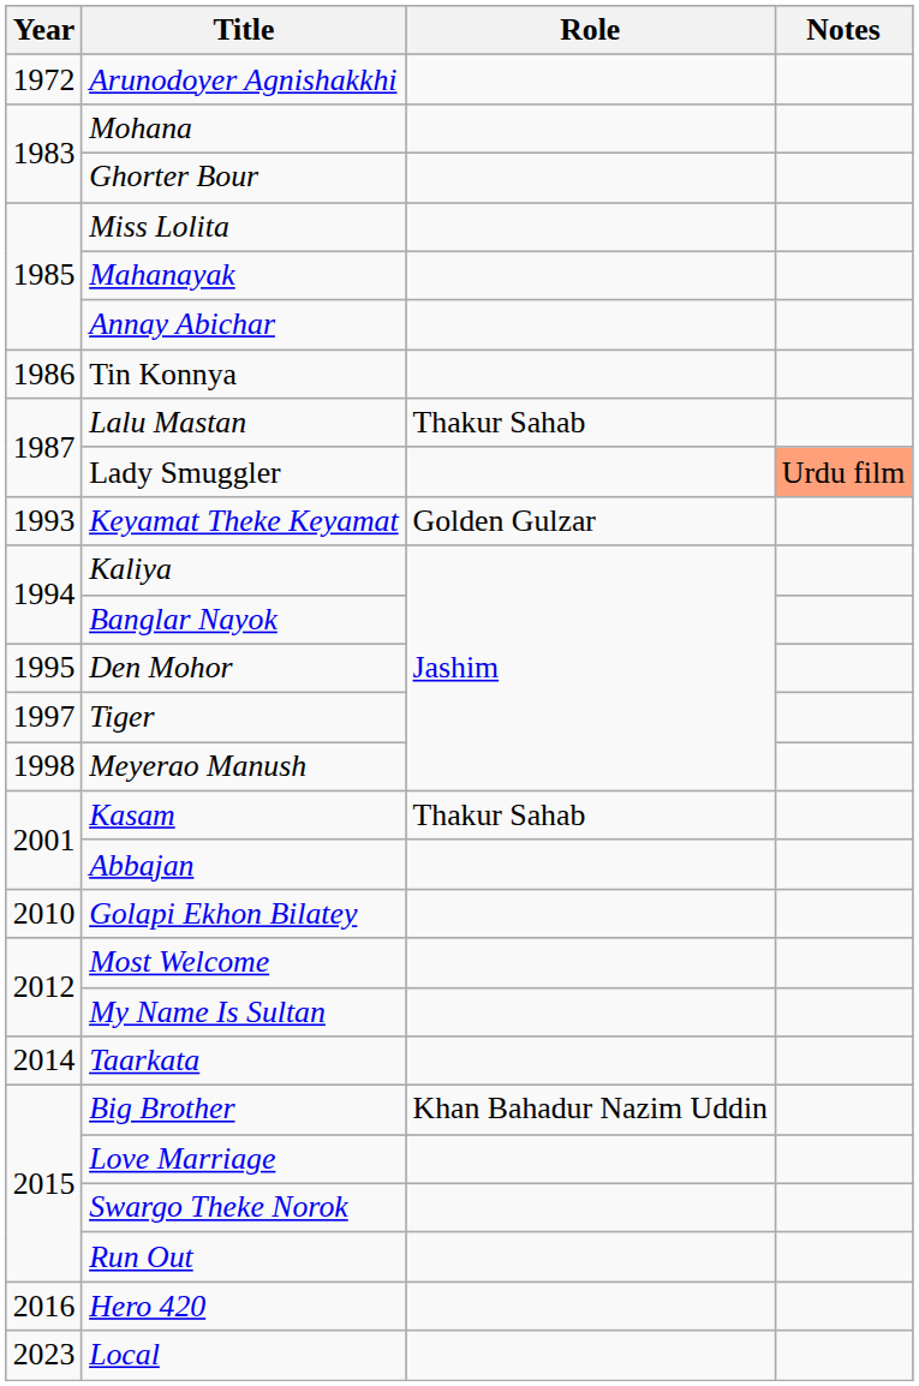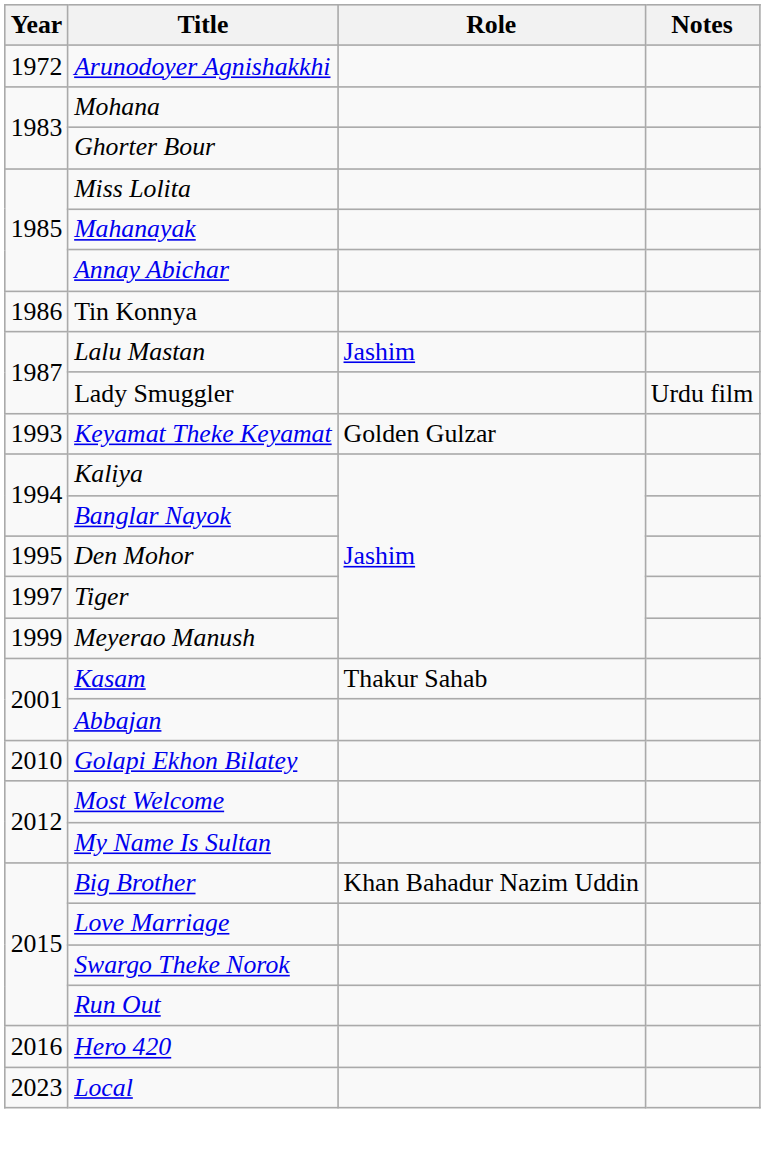 <table class="wikitable sortable">
 <tr>
 <th>Year</th>
 <th>Title</th>
 <th>Role</th>
 <th>Notes</th>
 </tr>
 <tr>
 <td>1972</td>
 <td><em><a href='#'>Arunodoyer Agnishakkhi</a></em></td>
 <td></td>
 <td></td>
 </tr>
 <tr>
 <td rowspan="2">1983</td>
 <td><em>Mohana</em></td>
 <td></td>
 <td></td>
 </tr>
 <tr>
 <td><em>Ghorter Bour</em></td>
 <td></td>
 <td></td>
 </tr>
 <tr>
 <td rowspan="3">1985</td>
 <td><em>Miss Lolita</em></td>
 <td></td>
 <td></td>
 </tr>
 <tr>
 <td><em><a href='#'>Mahanayak</a></em></td>
 <td></td>
 <td></td>
 </tr>
 <tr>
 <td><em><a href='#'>Annay Abichar</a></em></td>
 <td></td>
 <td></td>
 </tr>
 <tr>
 <td>1986</td>
 <td>Tin Konnya</td>
 <td></td>
 <td></td>
 </tr>
 <tr>
 <td rowspan="2">1987</td>
 <td><em>Lalu Mastan</em></td>
-<td>Thakur Sahab</td>
+<td><a href='#'>Jashim</a></td>
 <td></td>
 </tr>
 <tr>
 <td>Lady Smuggler</td>
 <td></td>
-<td style="background: lightsalmon;">Urdu film</td>
+<td>Urdu film</td>
 </tr>
 <tr>
 <td>1993</td>
 <td><em><a href='#'>Keyamat Theke Keyamat</a></em></td>
 <td>Golden Gulzar</td>
 <td></td>
 </tr>
 <tr>
 <td rowspan="2">1994</td>
 <td><em>Kaliya</em></td>
 <td rowspan="5"><a href='#'>Jashim</a></td>
 <td></td>
 </tr>
 <tr>
 <td><em><a href='#'>Banglar Nayok</a></em></td>
 <td></td>
 </tr>
 <tr>
 <td>1995</td>
 <td><em>Den Mohor</em></td>
 <td></td>
 </tr>
 <tr>
 <td>1997</td>
 <td><em>Tiger</em></td>
 <td></td>
 </tr>
 <tr>
-<td>1998</td>
+<td>1999</td>
 <td><em>Meyerao Manush</em></td>
 <td></td>
 </tr>
 <tr>
 <td rowspan="2">2001</td>
 <td><em><a href='#'>Kasam</a></em></td>
 <td>Thakur Sahab</td>
 <td></td>
 </tr>
 <tr>
 <td><em><a href='#'>Abbajan</a></em></td>
 <td></td>
 <td></td>
 </tr>
 <tr>
 <td>2010</td>
 <td><em><a href='#'>Golapi Ekhon Bilatey</a></em></td>
 <td></td>
 <td></td>
 </tr>
 <tr>
 <td rowspan=2>2012</td>
 <td><em><a href='#'>Most Welcome</a></em></td>
 <td></td>
 <td></td>
 </tr>
 <tr>
 <td><em><a href='#'>My Name Is Sultan</a></em></td>
-<td></td>
-<td></td>
-</tr>
-<tr>
-<td>2014</td>
-<td><em><a href='#'>Taarkata</a></em></td>
 <td></td>
 <td></td>
 </tr>
 <tr>
 <td rowspan="4">2015</td>
 <td><em><a href='#'>Big Brother</a></em></td>
 <td>Khan Bahadur Nazim Uddin</td>
 <td></td>
 </tr>
 <tr>
 <td><em><a href='#'>Love Marriage</a></em></td>
 <td></td>
 <td></td>
 </tr>
 <tr>
 <td><em><a href='#'>Swargo Theke Norok</a></em></td>
 <td></td>
 <td></td>
 </tr>
 <tr>
 <td><em><a href='#'>Run Out</a></em></td>
 <td></td>
 <td></td>
 </tr>
 <tr>
 <td>2016</td>
 <td><em><a href='#'>Hero 420</a></em></td>
 <td></td>
 <td></td>
 </tr>
 <tr>
 <td>2023</td>
 <td><em><a href='#'>Local</a></em></td>
 <td></td>
 <td></td>
 </tr>
 </table>
